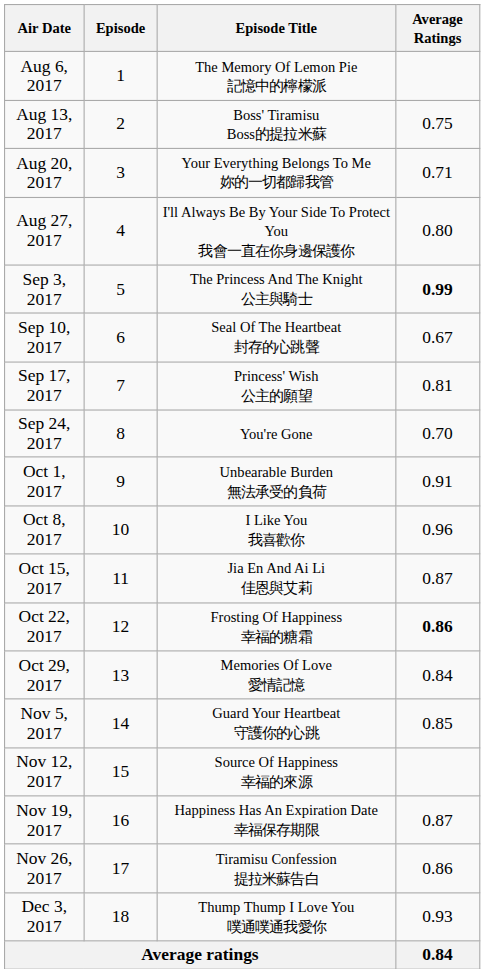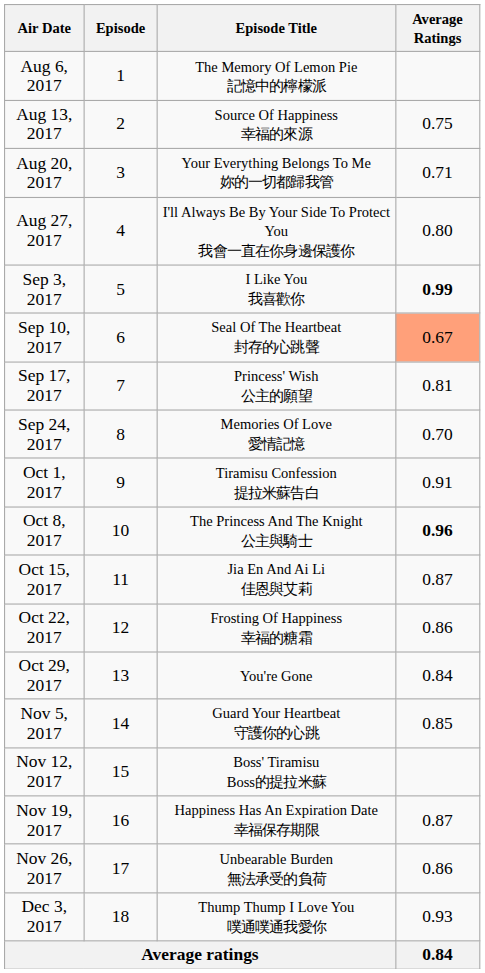 <table class="wikitable" style="text-align:center;width:70%;">
 <tr>
 <th width="10%"><small><strong>Air Date</strong></small></th>
 <th width="5%"><small><strong>Episode</strong></small></th>
 <th width="30%"><small>Episode Title</small></th>
 <th width="8%"><small><strong>Average Ratings</strong></small></th>
 </tr>
 <tr>
 <td>Aug 6, 2017</td>
 <td>1</td>
 <td><small>The Memory Of Lemon Pie<br>記憶中的檸檬派</small></td>
 <td><strong></strong></td>
 </tr>
 <tr>
 <td>Aug 13, 2017</td>
 <td>2</td>
-<td><small>Boss' Tiramisu<br>Boss的提拉米蘇</small></td>
+<td><small>Source Of Happiness<br>幸福的來源</small></td>
 <td>0.75</td>
 </tr>
 <tr>
 <td>Aug 20, 2017</td>
 <td>3</td>
 <td><small>Your Everything Belongs To Me<br>妳的一切都歸我管</small></td>
 <td>0.71</td>
 </tr>
 <tr>
 <td>Aug 27, 2017</td>
 <td>4</td>
 <td><small>I'll Always Be By Your Side To Protect You<br>我會一直在你身邊保護你</small></td>
 <td>0.80</td>
 </tr>
 <tr>
 <td>Sep 3, 2017</td>
 <td>5</td>
-<td><small>The Princess And The Knight<br>公主與騎士</small></td>
+<td><small>I Like You<br>我喜歡你</small></td>
 <td><strong>0.99</strong></td>
 </tr>
 <tr>
 <td>Sep 10, 2017</td>
 <td>6</td>
 <td><small>Seal Of The Heartbeat<br>封存的心跳聲</small></td>
-<td>0.67</td>
+<td style="background: lightsalmon;">0.67</td>
 </tr>
 <tr>
 <td>Sep 17, 2017</td>
 <td>7</td>
 <td><small>Princess' Wish<br>公主的願望</small></td>
 <td>0.81</td>
 </tr>
 <tr>
 <td>Sep 24, 2017</td>
 <td>8</td>
-<td><small>You're Gone</small></td>
+<td><small>Memories Of Love<br>愛情記憶</small></td>
 <td>0.70</td>
 </tr>
 <tr>
 <td>Oct 1, 2017</td>
 <td>9</td>
-<td><small>Unbearable Burden<br>無法承受的負荷</small></td>
+<td><small>Tiramisu Confession<br>提拉米蘇告白</small></td>
 <td>0.91</td>
 </tr>
 <tr>
 <td>Oct 8, 2017</td>
 <td>10</td>
-<td><small>I Like You<br>我喜歡你</small></td>
-<td>0.96</td>
+<td><small>The Princess And The Knight<br>公主與騎士</small></td>
+<td><strong>0.96</strong></td>
 </tr>
 <tr>
 <td>Oct 15, 2017</td>
 <td>11</td>
 <td><small>Jia En And Ai Li<br>佳恩與艾莉</small></td>
 <td>0.87</td>
 </tr>
 <tr>
 <td>Oct 22, 2017</td>
 <td>12</td>
 <td><small>Frosting Of Happiness<br>幸福的糖霜</small></td>
-<td><strong>0.86</strong></td>
+<td>0.86</td>
 </tr>
 <tr>
 <td>Oct 29, 2017</td>
 <td>13</td>
-<td><small>Memories Of Love<br>愛情記憶</small></td>
+<td><small>You're Gone</small></td>
 <td>0.84</td>
 </tr>
 <tr>
 <td>Nov 5, 2017</td>
 <td>14</td>
 <td><small>Guard Your Heartbeat<br>守護你的心跳</small></td>
 <td>0.85</td>
 </tr>
 <tr>
 <td>Nov 12, 2017</td>
 <td>15</td>
-<td><small>Source Of Happiness<br>幸福的來源</small></td>
+<td><small>Boss' Tiramisu<br>Boss的提拉米蘇</small></td>
 <td><strong></strong></td>
 </tr>
 <tr>
 <td>Nov 19, 2017</td>
 <td>16</td>
 <td><small>Happiness Has An Expiration Date<br>幸福保存期限</small></td>
 <td>0.87</td>
 </tr>
 <tr>
 <td>Nov 26, 2017</td>
 <td>17</td>
-<td><small>Tiramisu Confession<br>提拉米蘇告白</small></td>
+<td><small>Unbearable Burden<br>無法承受的負荷</small></td>
 <td>0.86</td>
 </tr>
 <tr>
 <td>Dec 3, 2017</td>
 <td>18</td>
 <td><small>Thump Thump I Love You<br>噗通噗通我愛你</small></td>
 <td>0.93</td>
 </tr>
 <tr>
 <th colspan="3"><strong>Average ratings</strong></th>
 <th>0.84</th>
 </tr>
 </table>
